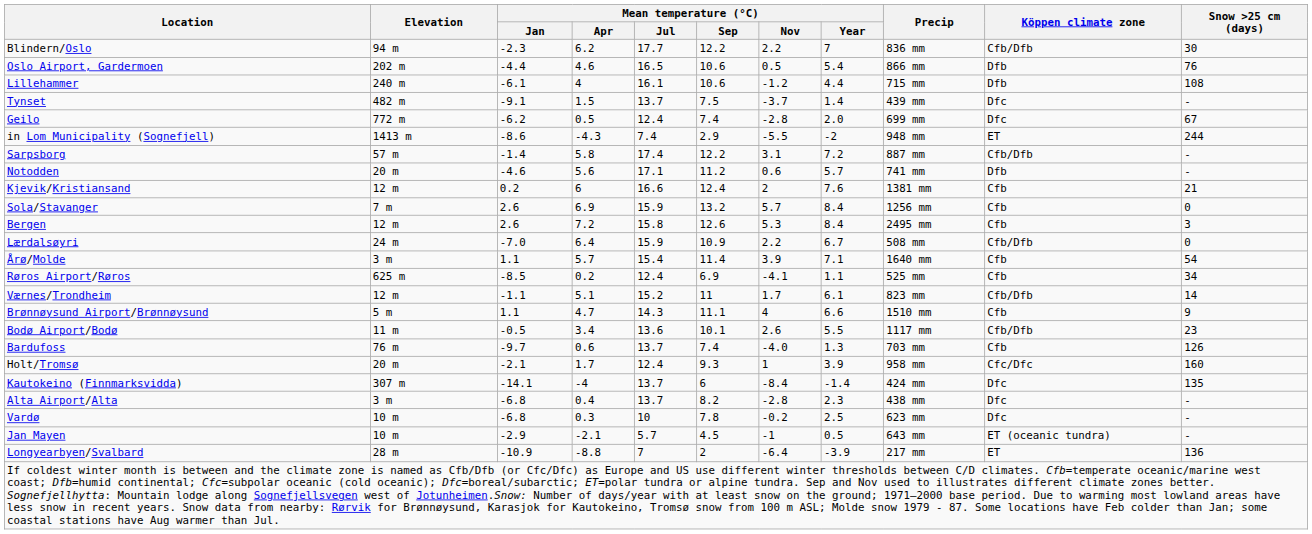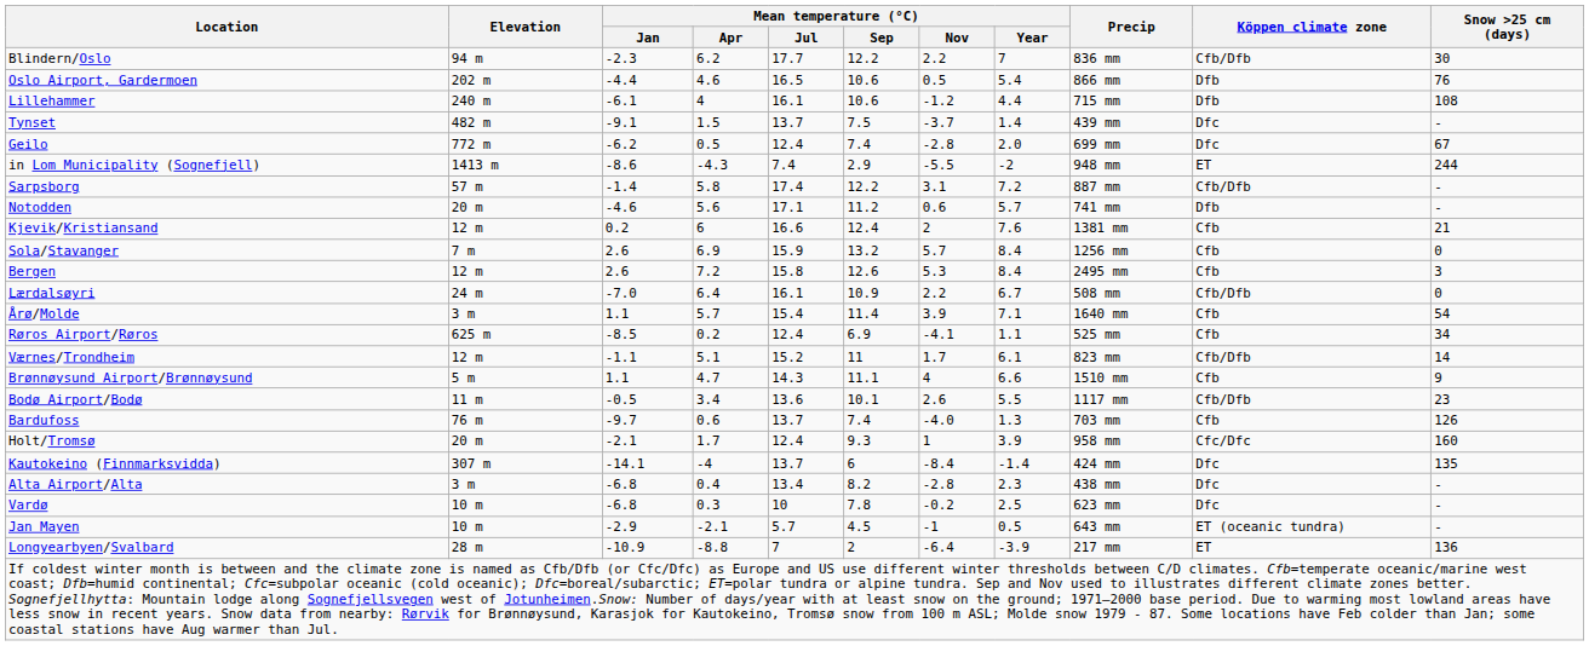 <table class="wikitable">
 <tr>
 <th rowspan="2">Location</th>
 <th rowspan="2">Elevation</th>
 <th colspan="6">Mean temperature (°C)</th>
 <th rowspan="2">Precip</th>
 <th rowspan="2"><a href='#'>Köppen climate</a> zone</th>
 <th rowspan="2">Snow >25 cm<br>(days)</th>
 </tr>
 <tr>
 <th>Jan</th>
 <th>Apr</th>
 <th>Jul</th>
 <th>Sep</th>
 <th>Nov</th>
 <th>Year</th>
 </tr>
 <tr>
 <td>Blindern/<a href='#'>Oslo</a></td>
 <td>94 m</td>
 <td>-2.3</td>
 <td>6.2</td>
 <td>17.7</td>
 <td>12.2</td>
 <td>2.2</td>
 <td>7</td>
 <td>836 mm</td>
 <td>Cfb/Dfb</td>
 <td>30</td>
 </tr>
 <tr>
 <td><a href='#'>Oslo Airport, Gardermoen</a></td>
 <td>202 m</td>
 <td>-4.4</td>
 <td>4.6</td>
 <td>16.5</td>
 <td>10.6</td>
 <td>0.5</td>
 <td>5.4</td>
 <td>866 mm</td>
 <td>Dfb</td>
 <td>76</td>
 </tr>
 <tr>
 <td><a href='#'>Lillehammer</a></td>
 <td>240 m</td>
 <td>-6.1</td>
 <td>4</td>
 <td>16.1</td>
 <td>10.6</td>
 <td>-1.2</td>
 <td>4.4</td>
 <td>715 mm</td>
 <td>Dfb</td>
 <td>108</td>
 </tr>
 <tr>
 <td><a href='#'>Tynset</a></td>
 <td>482 m</td>
 <td>-9.1</td>
 <td>1.5</td>
 <td>13.7</td>
 <td>7.5</td>
 <td>-3.7</td>
 <td>1.4</td>
 <td>439 mm</td>
 <td>Dfc</td>
 <td>-</td>
 </tr>
 <tr>
 <td><a href='#'>Geilo</a></td>
 <td>772 m</td>
 <td>-6.2</td>
 <td>0.5</td>
 <td>12.4</td>
 <td>7.4</td>
 <td>-2.8</td>
 <td>2.0</td>
 <td>699 mm</td>
 <td>Dfc</td>
 <td>67</td>
 </tr>
 <tr>
 <td> in <a href='#'>Lom Municipality</a> (<a href='#'>Sognefjell</a>)</td>
 <td>1413 m</td>
 <td>-8.6</td>
 <td>-4.3</td>
 <td>7.4</td>
 <td>2.9</td>
 <td>-5.5</td>
 <td>-2</td>
 <td>948 mm</td>
 <td>ET</td>
 <td>244</td>
 </tr>
 <tr>
 <td><a href='#'>Sarpsborg</a></td>
 <td>57 m</td>
 <td>-1.4</td>
 <td>5.8</td>
 <td>17.4</td>
 <td>12.2</td>
 <td>3.1</td>
 <td>7.2</td>
 <td>887 mm</td>
 <td>Cfb/Dfb</td>
 <td>-</td>
 </tr>
 <tr>
 <td><a href='#'>Notodden</a></td>
 <td>20 m</td>
 <td>-4.6</td>
 <td>5.6</td>
 <td>17.1</td>
 <td>11.2</td>
 <td>0.6</td>
 <td>5.7</td>
 <td>741 mm</td>
 <td>Dfb</td>
 <td>-</td>
 </tr>
 <tr>
 <td><a href='#'>Kjevik</a>/<a href='#'>Kristiansand</a></td>
 <td>12 m</td>
 <td>0.2</td>
 <td>6</td>
 <td>16.6</td>
 <td>12.4</td>
 <td>2</td>
 <td>7.6</td>
 <td>1381 mm</td>
 <td>Cfb</td>
 <td>21</td>
 </tr>
 <tr>
 <td><a href='#'>Sola</a>/<a href='#'>Stavanger</a></td>
 <td>7 m</td>
 <td>2.6</td>
 <td>6.9</td>
 <td>15.9</td>
 <td>13.2</td>
 <td>5.7</td>
 <td>8.4</td>
 <td>1256 mm</td>
 <td>Cfb</td>
 <td>0</td>
 </tr>
 <tr>
 <td><a href='#'>Bergen</a></td>
 <td>12 m</td>
 <td>2.6</td>
 <td>7.2</td>
 <td>15.8</td>
 <td>12.6</td>
 <td>5.3</td>
 <td>8.4</td>
 <td>2495 mm</td>
 <td>Cfb</td>
 <td>3</td>
 </tr>
 <tr>
 <td><a href='#'>Lærdalsøyri</a></td>
 <td>24 m</td>
 <td>-7.0</td>
 <td>6.4</td>
-<td>15.9</td>
+<td>16.1</td>
 <td>10.9</td>
 <td>2.2</td>
 <td>6.7</td>
 <td>508 mm</td>
 <td>Cfb/Dfb</td>
 <td>0</td>
 </tr>
 <tr>
 <td><a href='#'>Årø</a>/<a href='#'>Molde</a></td>
 <td>3 m</td>
 <td>1.1</td>
 <td>5.7</td>
 <td>15.4</td>
 <td>11.4</td>
 <td>3.9</td>
 <td>7.1</td>
 <td>1640 mm</td>
 <td>Cfb</td>
 <td>54</td>
 </tr>
 <tr>
 <td><a href='#'>Røros Airport</a>/<a href='#'>Røros</a></td>
 <td>625 m</td>
 <td>-8.5</td>
 <td>0.2</td>
 <td>12.4</td>
 <td>6.9</td>
 <td>-4.1</td>
 <td>1.1</td>
 <td>525 mm</td>
 <td>Cfb</td>
 <td>34</td>
 </tr>
 <tr>
 <td><a href='#'>Værnes</a>/<a href='#'>Trondheim</a></td>
 <td>12 m</td>
 <td>-1.1</td>
 <td>5.1</td>
 <td>15.2</td>
 <td>11</td>
 <td>1.7</td>
 <td>6.1</td>
 <td>823 mm</td>
 <td>Cfb/Dfb</td>
 <td>14</td>
 </tr>
 <tr>
 <td><a href='#'>Brønnøysund Airport</a>/<a href='#'>Brønnøysund</a></td>
 <td>5 m</td>
 <td>1.1</td>
 <td>4.7</td>
 <td>14.3</td>
 <td>11.1</td>
 <td>4</td>
 <td>6.6</td>
 <td>1510 mm</td>
 <td>Cfb</td>
 <td>9</td>
 </tr>
 <tr>
 <td><a href='#'>Bodø Airport</a>/<a href='#'>Bodø</a></td>
 <td>11 m</td>
 <td>-0.5</td>
 <td>3.4</td>
 <td>13.6</td>
 <td>10.1</td>
 <td>2.6</td>
 <td>5.5</td>
 <td>1117 mm</td>
 <td>Cfb/Dfb</td>
 <td>23</td>
 </tr>
 <tr>
 <td><a href='#'>Bardufoss</a></td>
 <td>76 m</td>
 <td>-9.7</td>
 <td>0.6</td>
 <td>13.7</td>
 <td>7.4</td>
 <td>-4.0</td>
 <td>1.3</td>
 <td>703 mm</td>
 <td>Cfb</td>
 <td>126</td>
 </tr>
 <tr>
 <td>Holt/<a href='#'>Tromsø</a></td>
 <td>20 m</td>
 <td>-2.1</td>
 <td>1.7</td>
 <td>12.4</td>
 <td>9.3</td>
 <td>1</td>
 <td>3.9</td>
 <td>958 mm</td>
 <td>Cfc/Dfc</td>
 <td>160</td>
 </tr>
 <tr>
 <td><a href='#'>Kautokeino</a> (<a href='#'>Finnmarksvidda</a>)</td>
 <td>307 m</td>
 <td>-14.1</td>
 <td>-4</td>
 <td>13.7</td>
 <td>6</td>
 <td>-8.4</td>
 <td>-1.4</td>
 <td>424 mm</td>
 <td>Dfc</td>
 <td>135</td>
 </tr>
 <tr>
 <td><a href='#'>Alta Airport</a>/<a href='#'>Alta</a></td>
 <td>3 m</td>
 <td>-6.8</td>
 <td>0.4</td>
-<td>13.7</td>
+<td>13.4</td>
 <td>8.2</td>
 <td>-2.8</td>
 <td>2.3</td>
 <td>438 mm</td>
 <td>Dfc</td>
 <td>-</td>
 </tr>
 <tr>
 <td><a href='#'>Vardø</a></td>
 <td>10 m</td>
 <td>-6.8</td>
 <td>0.3</td>
 <td>10</td>
 <td>7.8</td>
 <td>-0.2</td>
 <td>2.5</td>
 <td>623 mm</td>
 <td>Dfc</td>
 <td>-</td>
 </tr>
 <tr>
 <td><a href='#'>Jan Mayen</a></td>
 <td>10 m</td>
 <td>-2.9</td>
 <td>-2.1</td>
 <td>5.7</td>
 <td>4.5</td>
 <td>-1</td>
 <td>0.5</td>
 <td>643 mm</td>
 <td>ET (oceanic tundra)</td>
 <td>-</td>
 </tr>
 <tr>
 <td><a href='#'>Longyearbyen</a>/<a href='#'>Svalbard</a></td>
 <td>28 m</td>
 <td>-10.9</td>
 <td>-8.8</td>
 <td>7</td>
 <td>2</td>
 <td>-6.4</td>
 <td>-3.9</td>
 <td>217 mm</td>
 <td>ET</td>
 <td>136</td>
 </tr>
 <tr>
 <td colspan="11">If coldest winter month is between  and  the climate zone is named as Cfb/Dfb (or Cfc/Dfc) as Europe and US use different winter thresholds between C/D climates. <em>Cfb</em>=temperate oceanic/marine west coast; <em>Dfb</em>=humid continental; <em>Cfc</em>=subpolar oceanic (cold oceanic); <em>Dfc</em>=boreal/subarctic; <em>ET</em>=polar tundra or alpine tundra. Sep and Nov used to illustrates different climate zones better. <em>Sognefjellhytta</em>: Mountain lodge along <a href='#'>Sognefjellsvegen</a> west of <a href='#'>Jotunheimen</a>.<em>Snow:</em> Number of days/year with at least  snow on the ground; 1971–2000 base period. Due to warming most lowland areas have less snow in recent years. Snow data from nearby: <a href='#'>Rørvik</a> for Brønnøysund, Karasjok for Kautokeino, Tromsø snow from 100 m ASL; Molde snow  1979 - 87. Some locations have Feb colder than Jan; some coastal stations have Aug warmer than Jul.<br></td>
 </tr>
 </table>
